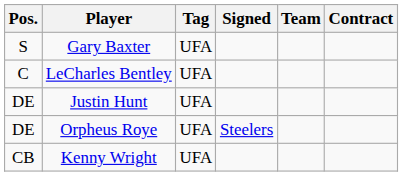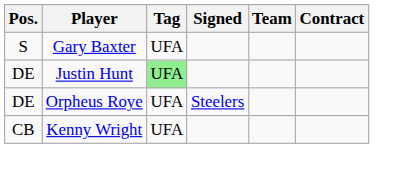 <table class="wikitable" style="font-size: 95%; text-align: center;">
 <tr>
 <th>Pos.</th>
 <th>Player</th>
 <th>Tag</th>
 <th>Signed</th>
 <th>Team</th>
 <th>Contract</th>
 </tr>
 <tr>
 <td>S</td>
 <td><a href='#'>Gary Baxter</a></td>
 <td>UFA</td>
 <td></td>
 <td></td>
 <td></td>
 </tr>
 <tr>
-<td>C</td>
-<td><a href='#'>LeCharles Bentley</a></td>
-<td>UFA</td>
-<td></td>
-<td></td>
-<td></td>
-</tr>
-<tr>
 <td>DE</td>
 <td><a href='#'>Justin Hunt</a></td>
-<td>UFA</td>
+<td style="background: lightgreen;">UFA</td>
 <td></td>
 <td></td>
 <td></td>
 </tr>
 <tr>
 <td>DE</td>
 <td><a href='#'>Orpheus Roye</a></td>
 <td>UFA</td>
 <td><a href='#'>Steelers</a></td>
 <td></td>
 <td></td>
 </tr>
 <tr>
 <td>CB</td>
 <td><a href='#'>Kenny Wright</a></td>
 <td>UFA</td>
 <td></td>
 <td></td>
 <td></td>
 </tr>
 </table>
